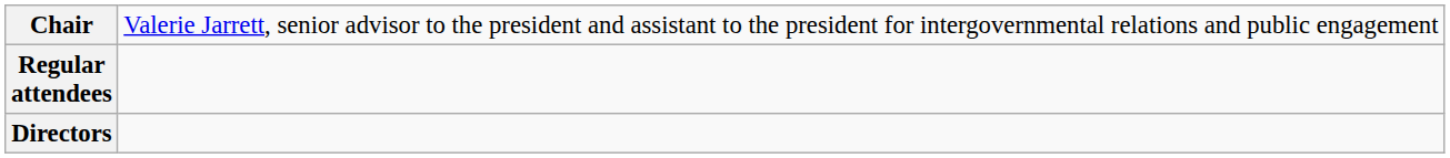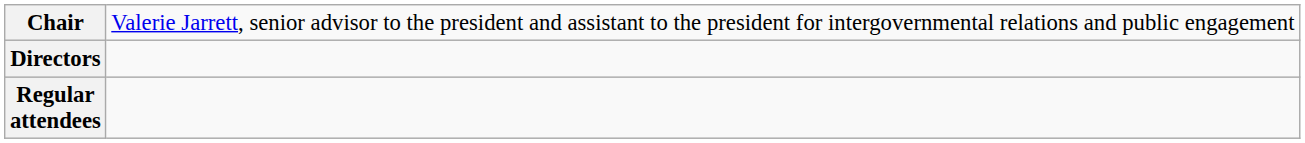 <table class="wikitable">
 <tr>
 <th>Chair</th>
 <td><a href='#'>Valerie Jarrett</a>, senior advisor to the president and assistant to the president for intergovernmental relations and public engagement</td>
 </tr>
 <tr>
+<th>Directors</th>
+<td></td>
+</tr>
+<tr>
 <th>Regular<br>attendees</th>
 <td></td>
 </tr>
-<tr>
-<th>Directors</th>
-<td></td>
-</tr>
 </table>
